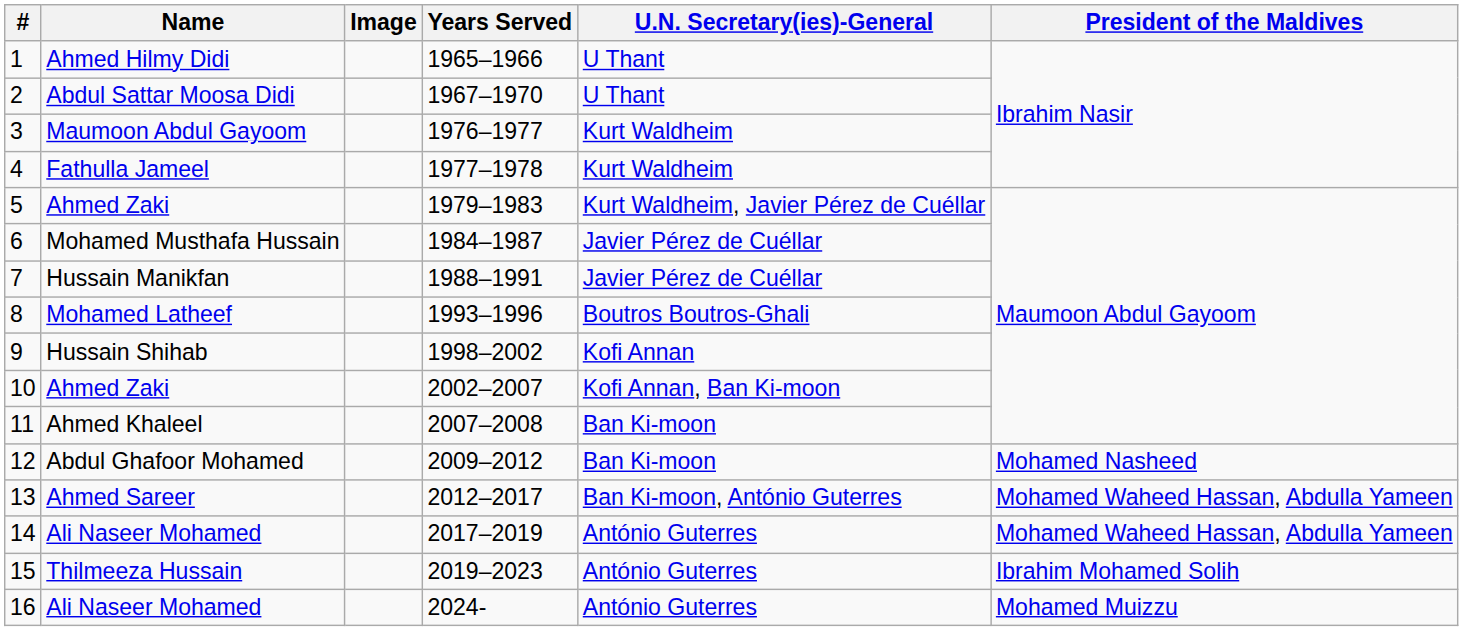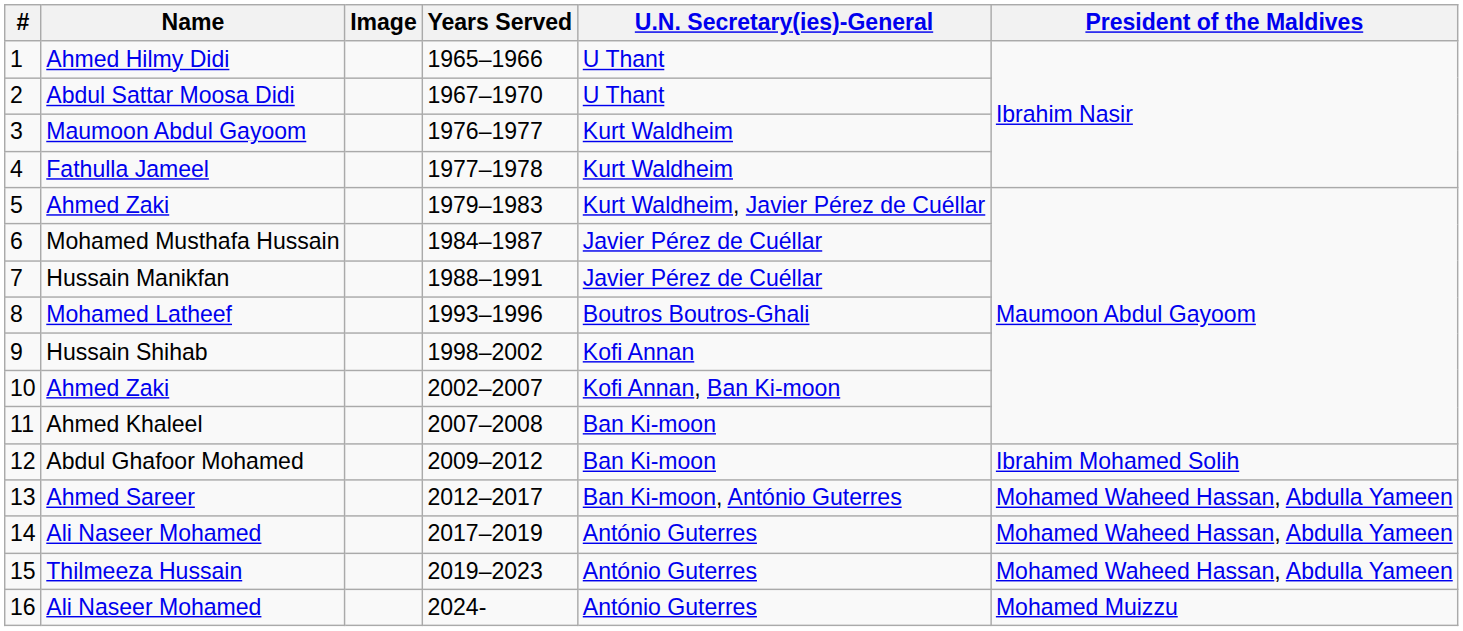 <table class="wikitable">
 <tr>
 <th>#</th>
 <th>Name</th>
 <th>Image</th>
 <th>Years Served</th>
 <th><a href='#'>U.N. Secretary(ies)-General</a></th>
 <th><a href='#'>President of the Maldives</a></th>
 </tr>
 <tr>
 <td>1</td>
 <td><a href='#'>Ahmed Hilmy Didi</a></td>
 <td></td>
 <td>1965–1966</td>
 <td><a href='#'>U Thant</a></td>
 <td rowspan="4"><a href='#'>Ibrahim Nasir</a></td>
 </tr>
 <tr>
 <td>2</td>
 <td><a href='#'>Abdul Sattar Moosa Didi</a></td>
 <td></td>
 <td>1967–1970</td>
 <td><a href='#'>U Thant</a></td>
 </tr>
 <tr>
 <td>3</td>
 <td><a href='#'>Maumoon Abdul Gayoom</a></td>
 <td></td>
 <td>1976–1977</td>
 <td><a href='#'>Kurt Waldheim</a></td>
 </tr>
 <tr>
 <td>4</td>
 <td><a href='#'>Fathulla Jameel</a></td>
 <td></td>
 <td>1977–1978</td>
 <td><a href='#'>Kurt Waldheim</a></td>
 </tr>
 <tr>
 <td>5</td>
 <td><a href='#'>Ahmed Zaki</a></td>
 <td></td>
 <td>1979–1983</td>
 <td><a href='#'>Kurt Waldheim</a>, <a href='#'>Javier Pérez de Cuéllar</a></td>
 <td rowspan="7"><a href='#'>Maumoon Abdul Gayoom</a></td>
 </tr>
 <tr>
 <td>6</td>
 <td>Mohamed Musthafa Hussain</td>
 <td></td>
 <td>1984–1987</td>
 <td><a href='#'>Javier Pérez de Cuéllar</a></td>
 </tr>
 <tr>
 <td>7</td>
 <td>Hussain Manikfan</td>
 <td></td>
 <td>1988–1991</td>
 <td><a href='#'>Javier Pérez de Cuéllar</a></td>
 </tr>
 <tr>
 <td>8</td>
 <td><a href='#'>Mohamed Latheef</a></td>
 <td></td>
 <td>1993–1996</td>
 <td><a href='#'>Boutros Boutros-Ghali</a></td>
 </tr>
 <tr>
 <td>9</td>
 <td>Hussain Shihab</td>
 <td></td>
 <td>1998–2002</td>
 <td><a href='#'>Kofi Annan</a></td>
 </tr>
 <tr>
 <td>10</td>
 <td><a href='#'>Ahmed Zaki</a></td>
 <td></td>
 <td>2002–2007</td>
 <td><a href='#'>Kofi Annan</a>, <a href='#'>Ban Ki-moon</a></td>
 </tr>
 <tr>
 <td>11</td>
 <td>Ahmed Khaleel</td>
 <td></td>
 <td>2007–2008</td>
 <td><a href='#'>Ban Ki-moon</a></td>
 </tr>
 <tr>
 <td>12</td>
 <td>Abdul Ghafoor Mohamed</td>
 <td></td>
 <td>2009–2012</td>
 <td><a href='#'>Ban Ki-moon</a></td>
-<td><a href='#'>Mohamed Nasheed</a></td>
+<td><a href='#'>Ibrahim Mohamed Solih</a></td>
 </tr>
 <tr>
 <td>13</td>
 <td><a href='#'>Ahmed Sareer</a></td>
 <td></td>
 <td>2012–2017</td>
 <td><a href='#'>Ban Ki-moon</a>, <a href='#'>António Guterres</a></td>
 <td><a href='#'>Mohamed Waheed Hassan</a>, <a href='#'>Abdulla Yameen</a></td>
 </tr>
 <tr>
 <td>14</td>
 <td><a href='#'>Ali Naseer Mohamed</a></td>
 <td></td>
 <td>2017–2019</td>
 <td><a href='#'>António Guterres</a></td>
 <td><a href='#'>Mohamed Waheed Hassan</a>, <a href='#'>Abdulla Yameen</a></td>
 </tr>
 <tr>
 <td>15</td>
 <td><a href='#'>Thilmeeza Hussain</a></td>
 <td></td>
 <td>2019–2023</td>
 <td><a href='#'>António Guterres</a></td>
-<td><a href='#'>Ibrahim Mohamed Solih</a></td>
+<td><a href='#'>Mohamed Waheed Hassan</a>, <a href='#'>Abdulla Yameen</a></td>
 </tr>
 <tr>
 <td>16</td>
 <td><a href='#'>Ali Naseer Mohamed</a></td>
 <td></td>
 <td>2024-</td>
 <td><a href='#'>António Guterres</a></td>
 <td><a href='#'>Mohamed Muizzu</a></td>
 </tr>
 </table>
